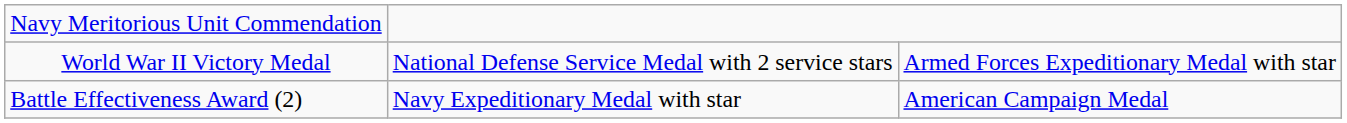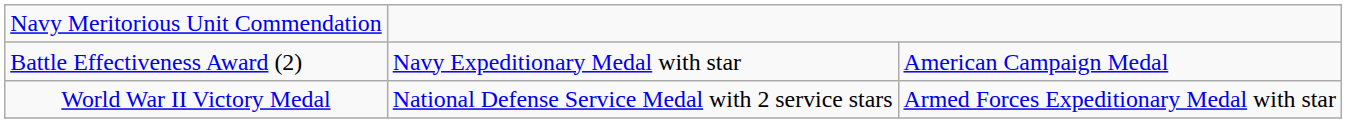 <table class="wikitable">
 <tr>
 <td><a href='#'>Navy Meritorious Unit Commendation</a></td>
+</tr>
+<tr align=center)>
+<td><a href='#'>Battle Effectiveness Award</a> (2)</td>
+<td><a href='#'>Navy Expeditionary Medal</a> with star</td>
+<td><a href='#'>American Campaign Medal</a></td>
 </tr>
 <tr align=center>
 <td><a href='#'>World War II Victory Medal</a></td>
 <td><a href='#'>National Defense Service Medal</a> with 2 service stars</td>
 <td><a href='#'>Armed Forces Expeditionary Medal</a> with star</td>
 </tr>
-<tr align=center)>
-<td><a href='#'>Battle Effectiveness Award</a> (2)</td>
-<td><a href='#'>Navy Expeditionary Medal</a> with star</td>
-<td><a href='#'>American Campaign Medal</a></td>
-</tr>
 </table>
